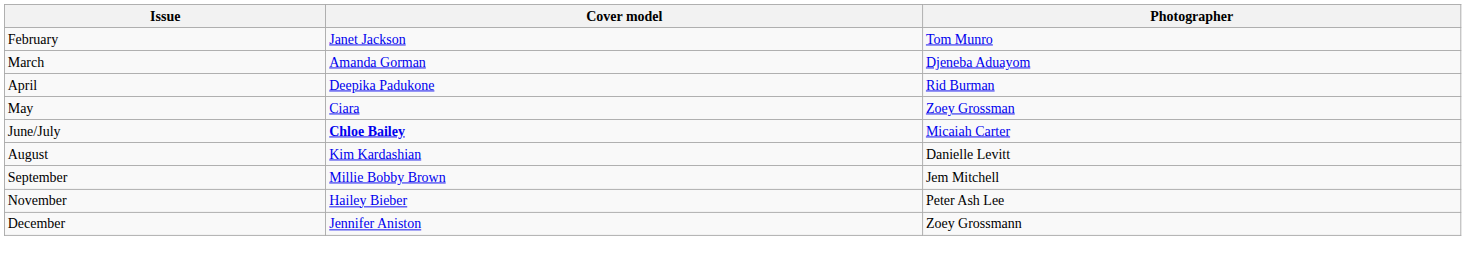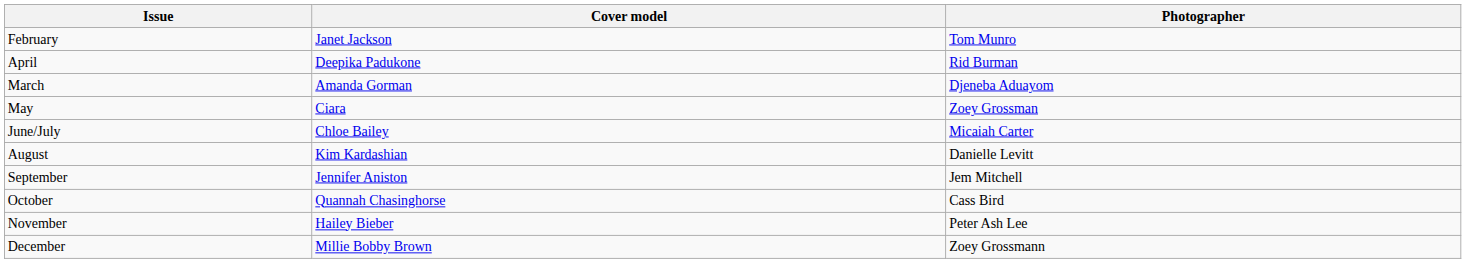 <table class="sortable wikitable"  style="font-size:95%; width:100%;">
 <tr>
 <th style="text-align:center;">Issue</th>
 <th style="text-align:center;">Cover model</th>
 <th style="text-align:center;">Photographer</th>
 </tr>
 <tr>
 <td>February</td>
 <td><a href='#'>Janet Jackson</a></td>
 <td><a href='#'>Tom Munro</a></td>
 </tr>
 <tr>
+<td>April</td>
+<td><a href='#'>Deepika Padukone</a></td>
+<td><a href='#'>Rid Burman</a></td>
+</tr>
+<tr>
 <td>March</td>
 <td><a href='#'>Amanda Gorman</a></td>
 <td><a href='#'>Djeneba Aduayom</a></td>
-</tr>
-<tr>
-<td>April</td>
-<td><a href='#'>Deepika Padukone</a></td>
-<td><a href='#'>Rid Burman</a></td>
 </tr>
 <tr>
 <td>May</td>
 <td><a href='#'>Ciara</a></td>
 <td><a href='#'>Zoey Grossman</a></td>
 </tr>
 <tr>
 <td>June/July</td>
-<td><strong><a href='#'>Chloe Bailey</a></strong></td>
+<td><a href='#'>Chloe Bailey</a></td>
 <td><a href='#'>Micaiah Carter</a></td>
 </tr>
 <tr>
 <td>August</td>
 <td><a href='#'>Kim Kardashian</a></td>
 <td>Danielle Levitt</td>
 </tr>
 <tr>
 <td>September</td>
-<td><a href='#'>Millie Bobby Brown</a></td>
+<td><a href='#'>Jennifer Aniston</a></td>
 <td>Jem Mitchell</td>
+</tr>
+<tr>
+<td>October</td>
+<td><a href='#'>Quannah Chasinghorse</a></td>
+<td>Cass Bird</td>
 </tr>
 <tr>
 <td>November</td>
 <td><a href='#'>Hailey Bieber</a></td>
 <td>Peter Ash Lee</td>
 </tr>
 <tr>
 <td>December</td>
-<td><a href='#'>Jennifer Aniston</a></td>
+<td><a href='#'>Millie Bobby Brown</a></td>
 <td>Zoey Grossmann</td>
 </tr>
 </table>
